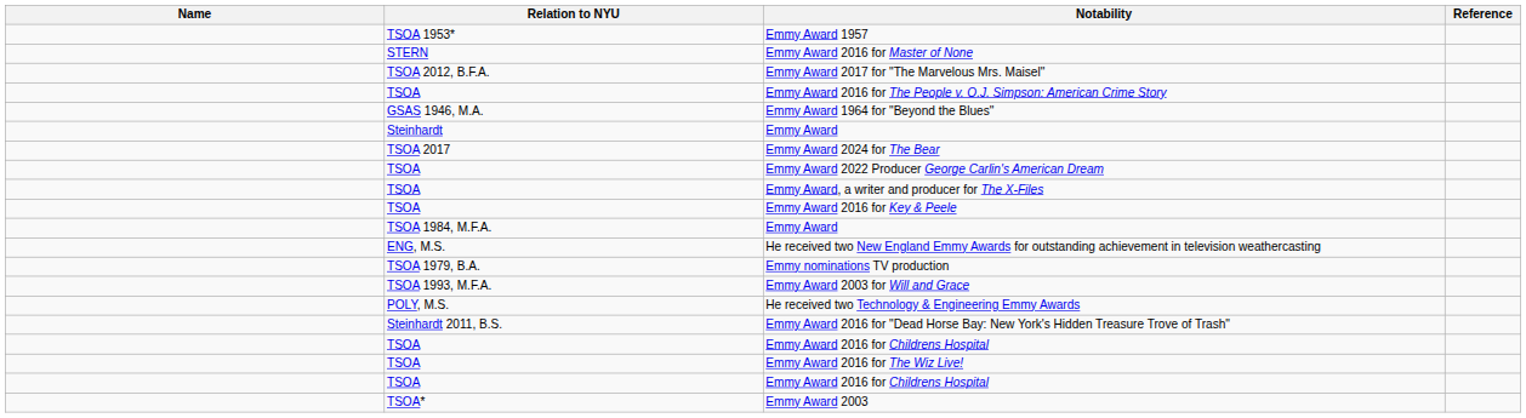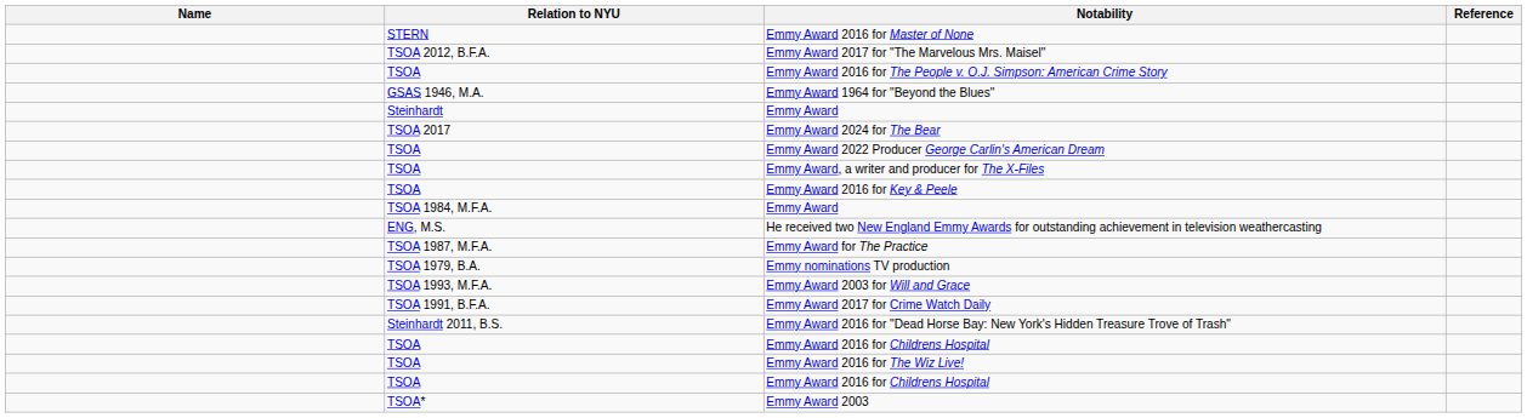 <table class="wikitable sortable" style="width:100%">
 <tr>
 <th style="width:*;">Name</th>
 <th style="width:25%;">Relation to NYU</th>
 <th style="width:45%;">Notability</th>
 <th style="width:5%;" class="unsortable">Reference</th>
-</tr>
-<tr>
-<td></td>
-<td><a href='#'>TSOA</a> 1953*</td>
-<td><a href='#'>Emmy Award</a> 1957</td>
-<td style="text-align:center;"></td>
 </tr>
 <tr>
 <td></td>
 <td><a href='#'>STERN</a></td>
 <td><a href='#'>Emmy Award</a> 2016 for <em><a href='#'>Master of None</a></em></td>
 <td style="text-align:center;"></td>
 </tr>
 <tr>
 <td></td>
 <td><a href='#'>TSOA</a> 2012, B.F.A.</td>
 <td><a href='#'>Emmy Award</a> 2017 for "The Marvelous Mrs. Maisel"</td>
 <td style="text-align:center;"></td>
 </tr>
 <tr>
 <td></td>
 <td><a href='#'>TSOA</a></td>
 <td><a href='#'>Emmy Award</a> 2016 for <em><a href='#'>The People v. O.J. Simpson: American Crime Story</a></em></td>
 <td style="text-align:center;"></td>
 </tr>
 <tr>
 <td></td>
 <td><a href='#'>GSAS</a> 1946, M.A.</td>
 <td><a href='#'>Emmy Award</a> 1964 for "Beyond the Blues"</td>
 <td style="text-align:center;"></td>
 </tr>
 <tr>
 <td></td>
 <td><a href='#'>Steinhardt</a></td>
 <td><a href='#'>Emmy Award</a></td>
 <td style="text-align:center;"></td>
 </tr>
 <tr>
 <td></td>
 <td><a href='#'>TSOA</a> 2017</td>
 <td><a href='#'>Emmy Award</a> 2024 for <a href='#'><em>The Bear</em></a></td>
 <td></td>
 </tr>
 <tr>
 <td></td>
 <td><a href='#'>TSOA</a></td>
 <td><a href='#'>Emmy Award</a> 2022 Producer <em><a href='#'>George Carlin's American Dream</a></em></td>
 <td style="text-align:center;"></td>
 </tr>
 <tr>
 <td></td>
 <td><a href='#'>TSOA</a></td>
 <td><a href='#'>Emmy Award</a>, a writer and producer for <em><a href='#'>The X-Files</a></em></td>
 <td style="text-align:center;"></td>
 </tr>
 <tr>
 <td></td>
 <td><a href='#'>TSOA</a></td>
 <td><a href='#'>Emmy Award</a> 2016 for <em><a href='#'>Key & Peele</a></em></td>
 <td style="text-align:center;"></td>
 </tr>
 <tr>
 <td></td>
 <td><a href='#'>TSOA</a> 1984, M.F.A.</td>
 <td><a href='#'>Emmy Award</a></td>
 <td style="text-align:center;"></td>
 </tr>
 <tr>
 <td></td>
 <td><a href='#'>ENG</a>, M.S.</td>
 <td>He received two <a href='#'>New England Emmy Awards</a> for outstanding achievement in television weathercasting</td>
 <td style="text-align:center;"></td>
 </tr>
 <tr>
 <td></td>
+<td><a href='#'>TSOA</a> 1987, M.F.A.</td>
+<td><a href='#'>Emmy Award</a> for <em>The Practice</em></td>
+<td style="text-align:center;"></td>
+</tr>
+<tr>
+<td></td>
 <td><a href='#'>TSOA</a> 1979, B.A.</td>
 <td><a href='#'>Emmy nominations</a> TV production</td>
 <td style="text-align:center;"></td>
 </tr>
 <tr>
 <td></td>
 <td><a href='#'>TSOA</a> 1993, M.F.A.</td>
 <td><a href='#'>Emmy Award</a> 2003 for <em><a href='#'>Will and Grace</a></em></td>
 <td style="text-align:center;"></td>
 </tr>
 <tr>
 <td></td>
-<td><a href='#'>POLY</a>, M.S.</td>
-<td>He received two <a href='#'>Technology & Engineering Emmy Awards</a></td>
+<td><a href='#'>TSOA</a> 1991, B.F.A.</td>
+<td><a href='#'>Emmy Award</a> 2017 for <a href='#'>Crime Watch Daily</a></td>
 <td style="text-align:center;"></td>
 </tr>
 <tr>
 <td></td>
 <td><a href='#'>Steinhardt</a> 2011, B.S.</td>
 <td><a href='#'>Emmy Award</a> 2016 for "Dead Horse Bay: New York's Hidden Treasure Trove of Trash"</td>
 <td style="text-align:center;"></td>
 </tr>
 <tr>
 <td></td>
 <td><a href='#'>TSOA</a></td>
 <td><a href='#'>Emmy Award</a> 2016 for <em><a href='#'>Childrens Hospital</a></em></td>
 <td style="text-align:center;"></td>
 </tr>
 <tr>
 <td></td>
 <td><a href='#'>TSOA</a></td>
 <td><a href='#'>Emmy Award</a> 2016 for <em><a href='#'>The Wiz Live!</a></em></td>
 <td style="text-align:center;"></td>
 </tr>
 <tr>
 <td></td>
 <td><a href='#'>TSOA</a></td>
 <td><a href='#'>Emmy Award</a> 2016 for <em><a href='#'>Childrens Hospital</a></em></td>
 <td style="text-align:center;"></td>
 </tr>
 <tr>
 <td></td>
 <td><a href='#'>TSOA</a>*</td>
 <td><a href='#'>Emmy Award</a> 2003</td>
 <td style="text-align:center;"></td>
 </tr>
 </table>
